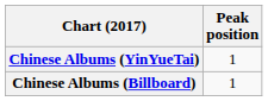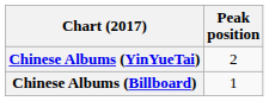 <table class="wikitable sortable plainrowheaders" style="text-align:center">
 <tr>
 <th scope="col">Chart (2017)</th>
 <th scope="col">Peak<br>position</th>
 </tr>
 <tr>
 <th scope="row"><a href='#'>Chinese Albums</a> (<a href='#'>YinYueTai</a>)</th>
-<td>1</td>
+<td>2</td>
 </tr>
 <tr>
 <th scope="row">Chinese Albums (<a href='#'>Billboard</a>)</th>
 <td>1</td>
 </tr>
 </table>
